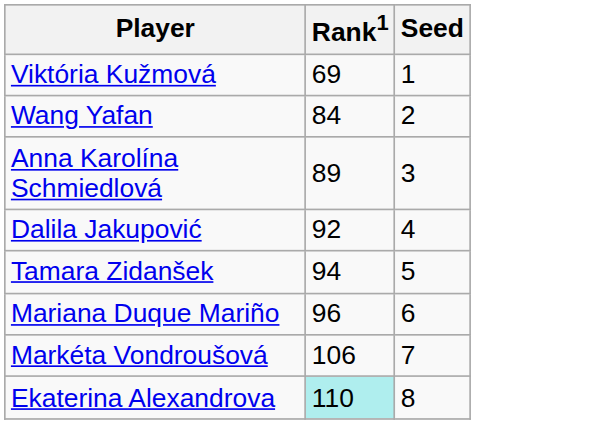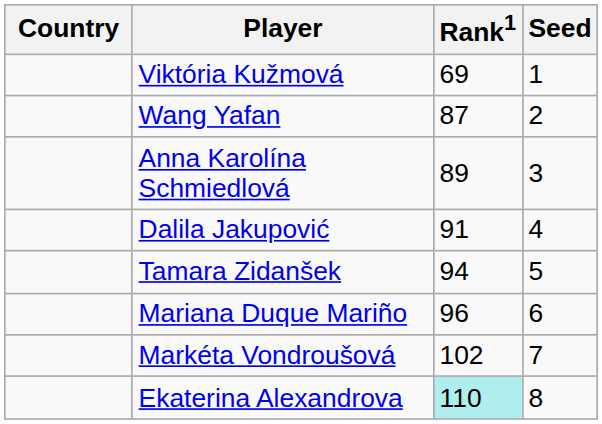 <table class="sortable wikitable">
 <tr>
+<th width="70">Country</th>
 <th width="175">Player</th>
 <th>Rank<sup>1</sup></th>
 <th>Seed</th>
 </tr>
 <tr>
+<td></td>
 <td><a href='#'>Viktória Kužmová</a></td>
 <td>69</td>
 <td>1</td>
 </tr>
 <tr>
+<td></td>
 <td><a href='#'>Wang Yafan</a></td>
-<td>84</td>
+<td>87</td>
 <td>2</td>
 </tr>
 <tr>
+<td></td>
 <td><a href='#'>Anna Karolína Schmiedlová</a></td>
 <td>89</td>
 <td>3</td>
 </tr>
 <tr>
+<td></td>
 <td><a href='#'>Dalila Jakupović</a></td>
-<td>92</td>
+<td>91</td>
 <td>4</td>
 </tr>
 <tr>
+<td></td>
 <td><a href='#'>Tamara Zidanšek</a></td>
 <td>94</td>
 <td>5</td>
 </tr>
 <tr>
+<td></td>
 <td><a href='#'>Mariana Duque Mariño</a></td>
 <td>96</td>
 <td>6</td>
 </tr>
 <tr>
+<td></td>
 <td><a href='#'>Markéta Vondroušová</a></td>
-<td>106</td>
+<td>102</td>
 <td>7</td>
 </tr>
 <tr>
+<td></td>
 <td><a href='#'>Ekaterina Alexandrova</a></td>
 <td style="background: paleturquoise;">110</td>
 <td>8</td>
 </tr>
 </table>
